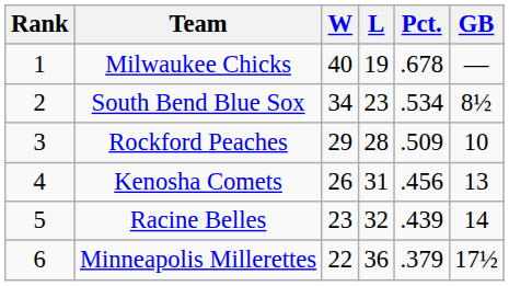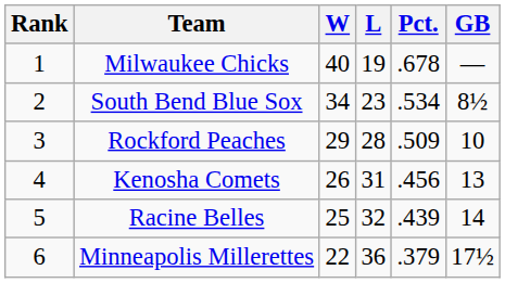 <table class="wikitable" style="text-align:center;">
 <tr>
 <th>Rank</th>
 <th>Team</th>
 <th><a href='#'>W</a></th>
 <th><a href='#'>L</a></th>
 <th><a href='#'>Pct.</a></th>
 <th><a href='#'>GB</a></th>
 </tr>
 <tr>
 <td>1</td>
 <td><a href='#'>Milwaukee Chicks</a></td>
 <td>40</td>
 <td>19</td>
 <td>.678</td>
 <td>—</td>
 </tr>
 <tr>
 <td>2</td>
 <td><a href='#'>South Bend Blue Sox</a></td>
 <td>34</td>
 <td>23</td>
 <td>.534</td>
 <td>8½</td>
 </tr>
 <tr>
 <td>3</td>
 <td><a href='#'>Rockford Peaches</a></td>
 <td>29</td>
 <td>28</td>
 <td>.509</td>
 <td>10</td>
 </tr>
 <tr>
 <td>4</td>
 <td><a href='#'>Kenosha Comets</a></td>
 <td>26</td>
 <td>31</td>
 <td>.456</td>
 <td>13</td>
 </tr>
 <tr>
 <td>5</td>
 <td><a href='#'>Racine Belles</a></td>
-<td>23</td>
+<td>25</td>
 <td>32</td>
 <td>.439</td>
 <td>14</td>
 </tr>
 <tr>
 <td>6</td>
 <td><a href='#'>Minneapolis Millerettes</a></td>
 <td>22</td>
 <td>36</td>
 <td>.379</td>
 <td>17½</td>
 </tr>
 </table>
